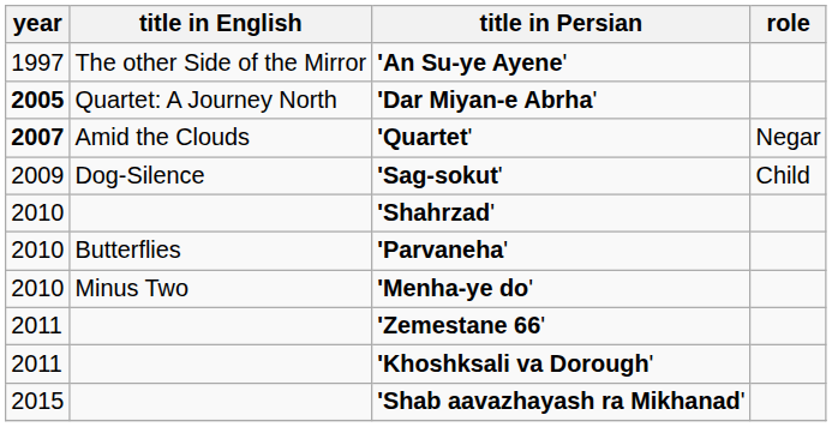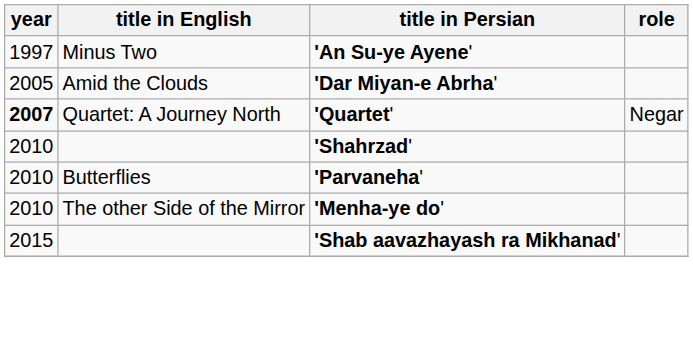 <table Class="wikitable">
 <tr>
 <th>year</th>
 <th>title in English</th>
 <th>title in Persian</th>
 <th>role</th>
 </tr>
 <tr>
 <td>1997</td>
-<td>The other Side of the Mirror</td>
+<td>Minus Two</td>
 <td><strong>'An Su-ye Ayene</strong>'</td>
 <td></td>
 </tr>
 <tr>
-<td><strong>2005</strong></td>
-<td>Quartet: A Journey North</td>
+<td>2005</td>
+<td>Amid the Clouds</td>
 <td><strong>'Dar Miyan-e Abrha</strong>'</td>
 <td></td>
 </tr>
 <tr>
 <td><strong>2007</strong></td>
-<td>Amid the Clouds</td>
+<td>Quartet: A Journey North</td>
 <td><strong>'Quartet</strong>'</td>
 <td>Negar</td>
-</tr>
-<tr>
-<td>2009</td>
-<td>Dog-Silence</td>
-<td><strong>'Sag-sokut</strong>'</td>
-<td>Child</td>
 </tr>
 <tr>
 <td>2010</td>
 <td></td>
 <td><strong>'Shahrzad</strong>'</td>
 <td></td>
 </tr>
 <tr>
 <td>2010</td>
 <td>Butterflies</td>
 <td><strong>'Parvaneha</strong>'</td>
 <td></td>
 </tr>
 <tr>
 <td>2010</td>
-<td>Minus Two</td>
+<td>The other Side of the Mirror</td>
 <td><strong>'Menha-ye do</strong>'</td>
-<td></td>
-</tr>
-<tr>
-<td>2011</td>
-<td></td>
-<td><strong>'Zemestane 66</strong>'</td>
-<td></td>
-</tr>
-<tr>
-<td>2011</td>
-<td></td>
-<td><strong>'Khoshksali va Dorough</strong>'</td>
 <td></td>
 </tr>
 <tr>
 <td>2015</td>
 <td></td>
 <td><strong>'Shab aavazhayash ra Mikhanad</strong>'</td>
 <td></td>
 </tr>
 <tr>
 </tr>
 </table>
